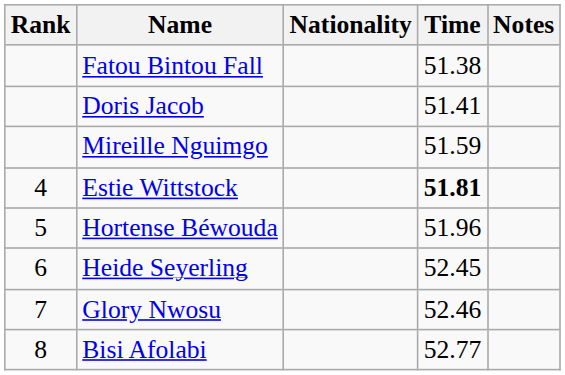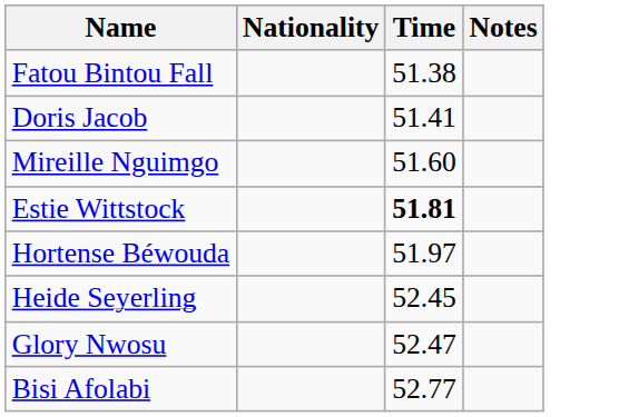 <table class="wikitable sortable" style="text-align:center">
 <tr>
-<th>Rank</th>
 <th>Name</th>
 <th>Nationality</th>
 <th>Time</th>
 <th>Notes</th>
 </tr>
 <tr>
-<td></td>
 <td align=left><a href='#'>Fatou Bintou Fall</a></td>
 <td align=left></td>
 <td>51.38</td>
 <td></td>
 </tr>
 <tr>
-<td></td>
 <td align=left><a href='#'>Doris Jacob</a></td>
 <td align=left></td>
 <td>51.41</td>
 <td></td>
 </tr>
 <tr>
-<td></td>
 <td align=left><a href='#'>Mireille Nguimgo</a></td>
 <td align=left></td>
-<td>51.59</td>
+<td>51.60</td>
 <td></td>
 </tr>
 <tr>
-<td>4</td>
 <td align=left><a href='#'>Estie Wittstock</a></td>
 <td align=left></td>
 <td><strong>51.81</strong></td>
 <td></td>
 </tr>
 <tr>
-<td>5</td>
 <td align=left><a href='#'>Hortense Béwouda</a></td>
 <td align=left></td>
-<td>51.96</td>
+<td>51.97</td>
 <td></td>
 </tr>
 <tr>
-<td>6</td>
 <td align=left><a href='#'>Heide Seyerling</a></td>
 <td align=left></td>
 <td>52.45</td>
 <td></td>
 </tr>
 <tr>
-<td>7</td>
 <td align=left><a href='#'>Glory Nwosu</a></td>
 <td align=left></td>
-<td>52.46</td>
+<td>52.47</td>
 <td></td>
 </tr>
 <tr>
-<td>8</td>
 <td align=left><a href='#'>Bisi Afolabi</a></td>
 <td align=left></td>
 <td>52.77</td>
 <td></td>
 </tr>
 </table>
